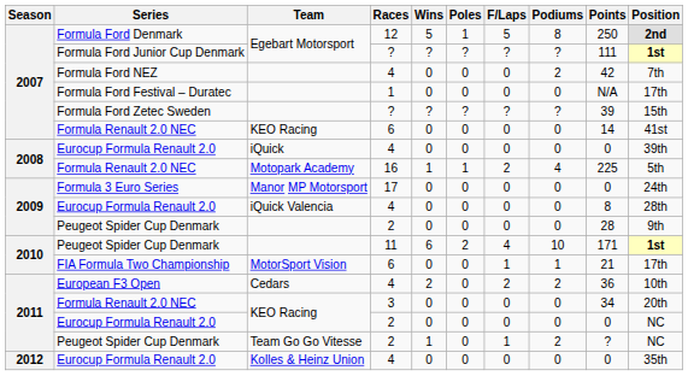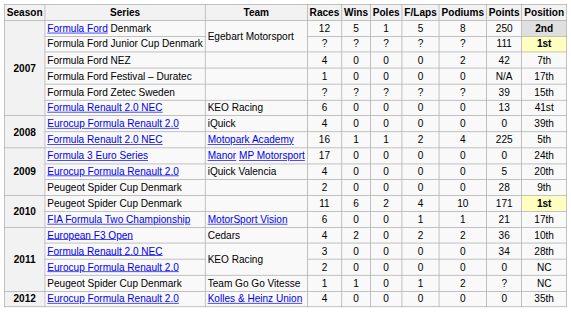 <table class="wikitable" style="font-size: 90%; text-align:center">
 <tr>
 <th>Season</th>
 <th>Series</th>
 <th>Team</th>
 <th>Races</th>
 <th>Wins</th>
 <th>Poles</th>
 <th>F/Laps</th>
 <th>Podiums</th>
 <th>Points</th>
 <th>Position</th>
 </tr>
 <tr>
 <th rowspan=6>2007</th>
 <td align=left><a href='#'>Formula Ford</a> Denmark</td>
 <td rowspan="2" align="left">Egebart Motorsport</td>
 <td>12</td>
 <td>5</td>
 <td>1</td>
 <td>5</td>
 <td>8</td>
 <td>250</td>
 <td style="background:#DFDFDF;"><strong>2nd</strong></td>
 </tr>
 <tr>
 <td align="left">Formula Ford Junior Cup Denmark</td>
 <td>?</td>
 <td>?</td>
 <td>?</td>
 <td>?</td>
 <td>?</td>
 <td>111</td>
 <td style="background:#FFFFBF;"><strong>1st</strong></td>
 </tr>
 <tr>
 <td align="left">Formula Ford NEZ</td>
 <td align="left"></td>
 <td>4</td>
 <td>0</td>
 <td>0</td>
 <td>0</td>
 <td>2</td>
 <td>42</td>
 <td>7th</td>
 </tr>
 <tr>
 <td align="left">Formula Ford Festival – Duratec</td>
 <td align="left"></td>
 <td>1</td>
 <td>0</td>
 <td>0</td>
 <td>0</td>
 <td>0</td>
 <td>N/A</td>
 <td>17th</td>
 </tr>
 <tr>
 <td align="left">Formula Ford Zetec Sweden</td>
 <td align="left"></td>
 <td>?</td>
 <td>?</td>
 <td>?</td>
 <td>?</td>
 <td>?</td>
 <td>39</td>
 <td>15th</td>
 </tr>
 <tr>
 <td align=left><a href='#'>Formula Renault 2.0 NEC</a></td>
 <td align=left>KEO Racing</td>
 <td>6</td>
 <td>0</td>
 <td>0</td>
 <td>0</td>
 <td>0</td>
-<td>14</td>
+<td>13</td>
 <td>41st</td>
 </tr>
 <tr>
 <th rowspan=2>2008</th>
 <td align=left><a href='#'>Eurocup Formula Renault 2.0</a></td>
 <td align=left>iQuick</td>
 <td>4</td>
 <td>0</td>
 <td>0</td>
 <td>0</td>
 <td>0</td>
 <td>0</td>
 <td>39th</td>
 </tr>
 <tr>
 <td align=left><a href='#'>Formula Renault 2.0 NEC</a></td>
 <td align=left><a href='#'>Motopark Academy</a></td>
 <td>16</td>
 <td>1</td>
 <td>1</td>
 <td>2</td>
 <td>4</td>
 <td>225</td>
 <td>5th</td>
 </tr>
 <tr>
 <th rowspan=3>2009</th>
 <td align=left><a href='#'>Formula 3 Euro Series</a></td>
 <td align=left><a href='#'>Manor</a> <a href='#'>MP Motorsport</a></td>
 <td>17</td>
 <td>0</td>
 <td>0</td>
 <td>0</td>
 <td>0</td>
 <td>0</td>
 <td>24th</td>
 </tr>
 <tr>
 <td align=left><a href='#'>Eurocup Formula Renault 2.0</a></td>
 <td align=left>iQuick Valencia</td>
 <td>4</td>
 <td>0</td>
 <td>0</td>
 <td>0</td>
 <td>0</td>
-<td>8</td>
-<td>28th</td>
+<td>5</td>
+<td>20th</td>
 </tr>
 <tr>
 <td align=left>Peugeot Spider Cup Denmark</td>
 <td align=left></td>
 <td>2</td>
 <td>0</td>
 <td>0</td>
 <td>0</td>
 <td>0</td>
 <td>28</td>
 <td>9th</td>
 </tr>
 <tr>
 <th rowspan=2>2010</th>
 <td align=left>Peugeot Spider Cup Denmark</td>
 <td align=left></td>
 <td>11</td>
 <td>6</td>
 <td>2</td>
 <td>4</td>
 <td>10</td>
 <td>171</td>
 <td style="background:#FFFFBF;"><strong>1st</strong></td>
 </tr>
 <tr>
 <td align=left><a href='#'>FIA Formula Two Championship</a></td>
 <td align=left><a href='#'>MotorSport Vision</a></td>
 <td>6</td>
 <td>0</td>
 <td>0</td>
 <td>1</td>
 <td>1</td>
 <td>21</td>
 <td>17th</td>
 </tr>
 <tr>
 <th rowspan=4>2011</th>
 <td align=left><a href='#'>European F3 Open</a></td>
 <td align=left>Cedars</td>
 <td>4</td>
 <td>2</td>
 <td>0</td>
 <td>2</td>
 <td>2</td>
 <td>36</td>
 <td>10th</td>
 </tr>
 <tr>
 <td align=left><a href='#'>Formula Renault 2.0 NEC</a></td>
 <td rowspan="2" align="left">KEO Racing</td>
 <td>3</td>
 <td>0</td>
 <td>0</td>
 <td>0</td>
 <td>0</td>
 <td>34</td>
-<td>20th</td>
+<td>28th</td>
 </tr>
 <tr>
 <td align=left><a href='#'>Eurocup Formula Renault 2.0</a></td>
 <td>2</td>
 <td>0</td>
 <td>0</td>
 <td>0</td>
 <td>0</td>
 <td>0</td>
 <td>NC</td>
 </tr>
 <tr>
 <td align=left>Peugeot Spider Cup Denmark</td>
 <td align=left>Team Go Go Vitesse</td>
-<td>2</td>
+<td>1</td>
 <td>1</td>
 <td>0</td>
 <td>1</td>
 <td>2</td>
 <td>?</td>
 <td>NC</td>
 </tr>
 <tr>
 <th>2012</th>
 <td align=left><a href='#'>Eurocup Formula Renault 2.0</a></td>
 <td align=left><a href='#'>Kolles & Heinz Union</a></td>
 <td>4</td>
 <td>0</td>
 <td>0</td>
 <td>0</td>
 <td>0</td>
 <td>0</td>
 <td>35th</td>
 </tr>
 </table>
